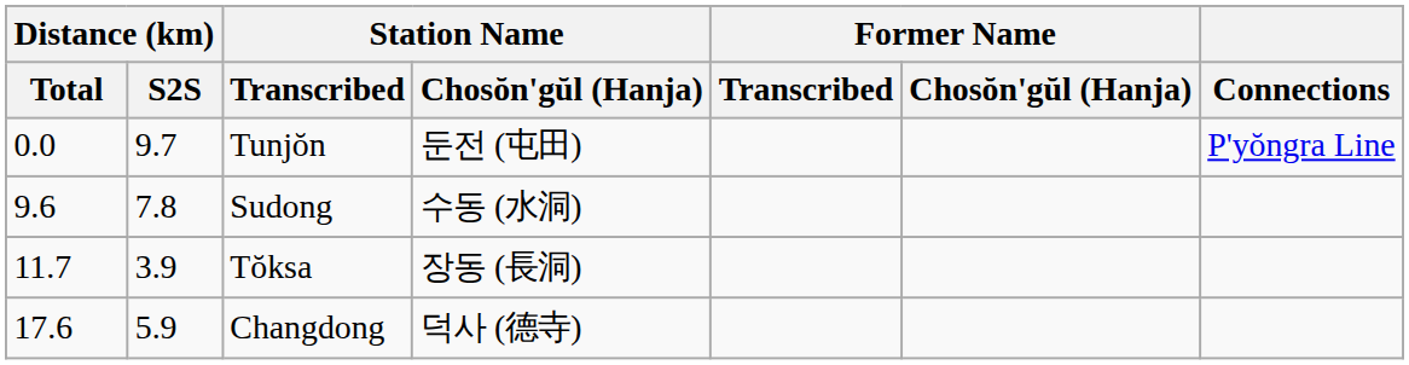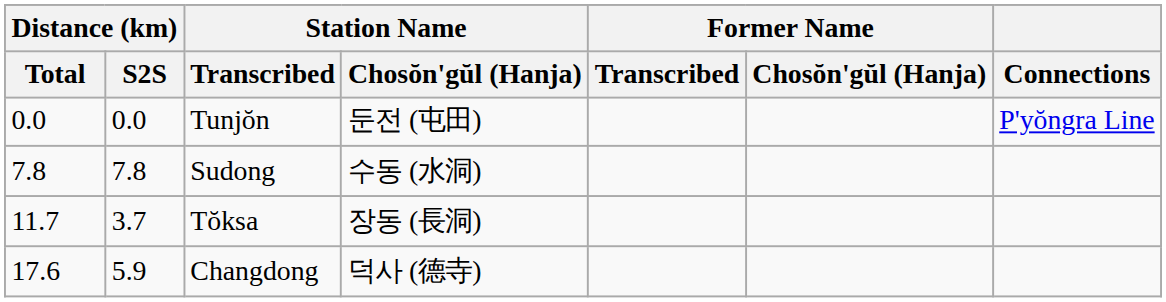 <table class="wikitable" style="font-size:90%;">
 <tr>
 <th colspan="2">Distance (km)</th>
 <th colspan="2">Station Name</th>
 <th colspan="2">Former Name</th>
 <th></th>
 </tr>
 <tr>
 <th>Total</th>
 <th>S2S</th>
 <th>Transcribed</th>
 <th>Chosŏn'gŭl (Hanja)</th>
 <th>Transcribed</th>
 <th>Chosŏn'gŭl (Hanja)</th>
 <th>Connections</th>
 </tr>
 <tr>
 <td>0.0</td>
-<td>9.7</td>
+<td>0.0</td>
 <td>Tunjŏn</td>
 <td>둔전 (屯田)</td>
 <td></td>
 <td></td>
 <td><a href='#'>P'yŏngra Line</a></td>
 </tr>
 <tr>
-<td>9.6</td>
+<td>7.8</td>
 <td>7.8</td>
 <td>Sudong</td>
 <td>수동 (水洞)</td>
 <td></td>
 <td></td>
 <td></td>
 </tr>
 <tr>
 <td>11.7</td>
-<td>3.9</td>
+<td>3.7</td>
 <td>Tŏksa</td>
 <td>장동 (長洞)</td>
 <td></td>
 <td></td>
 <td></td>
 </tr>
 <tr>
 <td>17.6</td>
 <td>5.9</td>
 <td>Changdong</td>
 <td>덕사 (德寺)</td>
 <td></td>
 <td></td>
 <td></td>
 </tr>
 </table>
